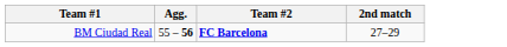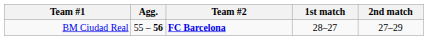 <table class=wikitable style="text-align:center">
 <tr>
 <th width=200>Team #1</th>
 <th width=50>Agg.</th>
 <th width=200>Team #2</th>
+<th width=100>1st match</th>
 <th width=100>2nd match</th>
 </tr>
 <tr>
 <td align=right><a href='#'>BM Ciudad Real</a> </td>
 <td>55 – <strong>56</strong></td>
 <td align=left> <strong><a href='#'>FC Barcelona</a></strong></td>
+<td>28–27</td>
 <td>27–29</td>
 </tr>
 </table>
